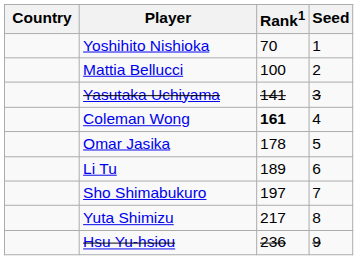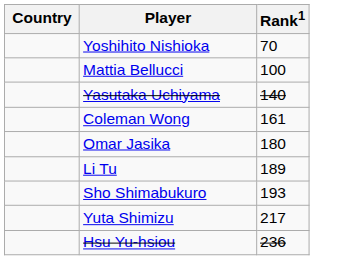 <table class="sortable wikitable">
 <tr>
 <th width="70">Country</th>
 <th width="175">Player</th>
 <th>Rank<sup>1</sup></th>
-<th>Seed</th>
 </tr>
 <tr>
 <td></td>
 <td><a href='#'>Yoshihito Nishioka</a></td>
 <td>70</td>
-<td>1</td>
 </tr>
 <tr>
 <td></td>
 <td><a href='#'>Mattia Bellucci</a></td>
 <td>100</td>
-<td>2</td>
 </tr>
 <tr>
 <td><s></s></td>
 <td><s><a href='#'>Yasutaka Uchiyama</a></s></td>
-<td><s>141</s></td>
-<td><s>3</s></td>
+<td><s>140</s></td>
 </tr>
 <tr>
 <td></td>
 <td><a href='#'>Coleman Wong</a></td>
-<td><strong>161</strong></td>
-<td>4</td>
+<td>161</td>
 </tr>
 <tr>
 <td></td>
 <td><a href='#'>Omar Jasika</a></td>
-<td>178</td>
-<td>5</td>
+<td>180</td>
 </tr>
 <tr>
 <td></td>
 <td><a href='#'>Li Tu</a></td>
 <td>189</td>
-<td>6</td>
 </tr>
 <tr>
 <td></td>
 <td><a href='#'>Sho Shimabukuro</a></td>
-<td>197</td>
-<td>7</td>
+<td>193</td>
 </tr>
 <tr>
 <td></td>
 <td><a href='#'>Yuta Shimizu</a></td>
 <td>217</td>
-<td>8</td>
 </tr>
 <tr>
 <td><s></s></td>
 <td><s><a href='#'>Hsu Yu-hsiou</a></s></td>
 <td><s>236</s></td>
-<td><s>9</s></td>
 </tr>
 </table>
